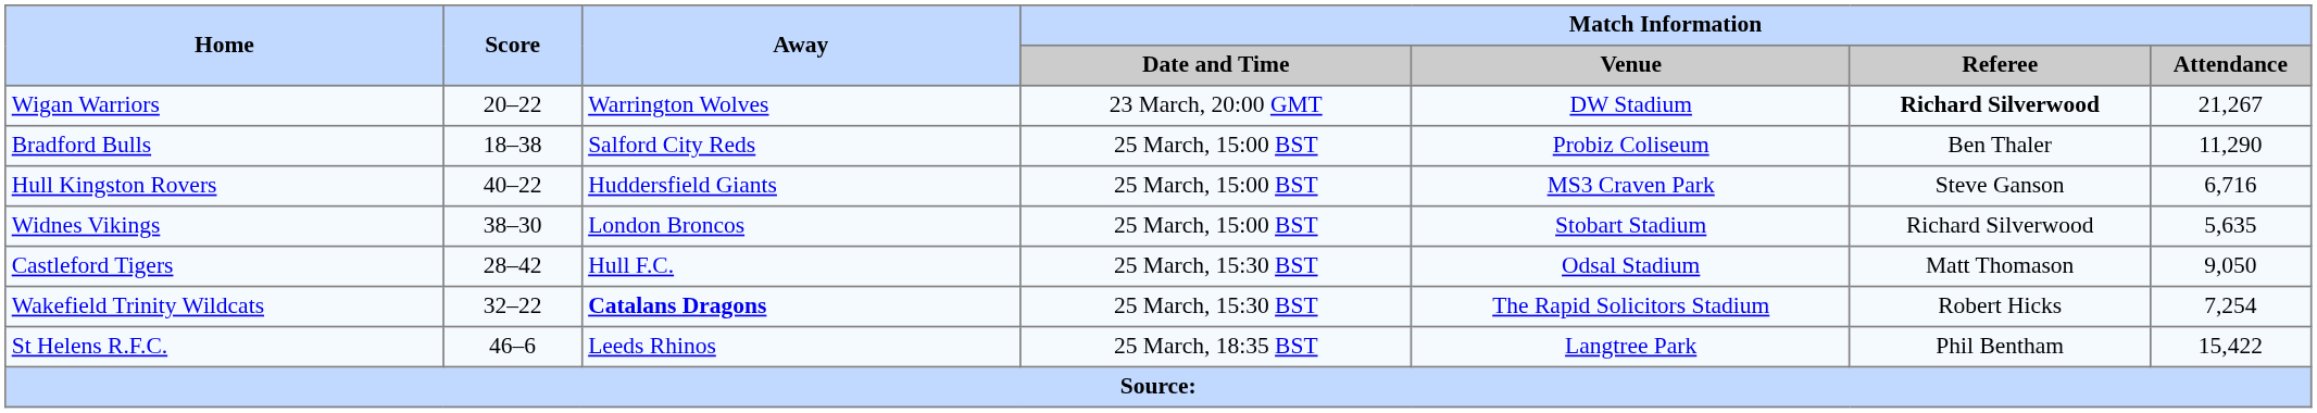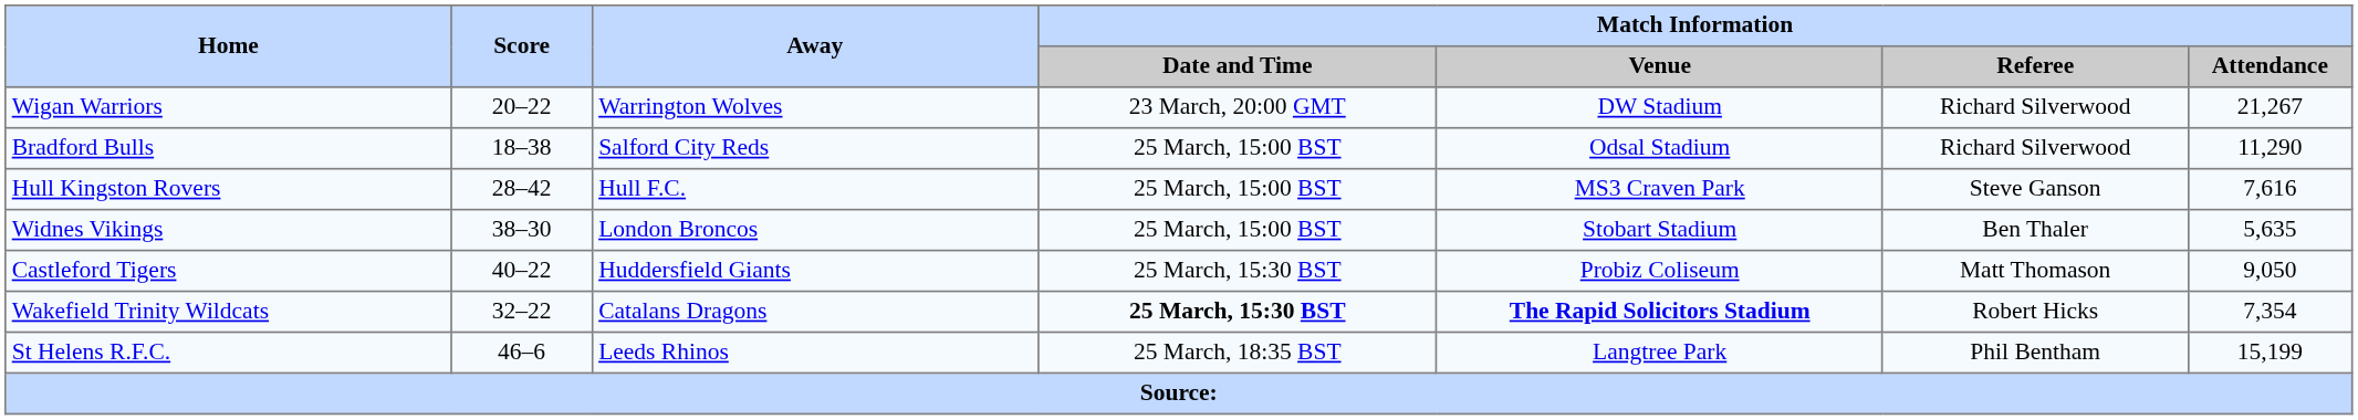 <table border=1 style="border-collapse:collapse; font-size:80%; text-align:center;" cellpadding=3 cellspacing=0 width=100%>
 <tr bgcolor=#C1D8FF>
 <th rowspan=2 width=19%>Home</th>
 <th rowspan=2 width=6%>Score</th>
 <th rowspan=2 width=19%>Away</th>
 <th colspan=6>Match Information</th>
 </tr>
 <tr bgcolor=#CCCCCC>
 <th width=17%>Date and Time</th>
 <th width=19%>Venue</th>
 <th width=13%>Referee</th>
 <th width=7%>Attendance</th>
 </tr>
 <tr bgcolor=#F5FAFF>
 <td align=left> <a href='#'>Wigan Warriors</a></td>
 <td>20–22</td>
 <td align=left> <a href='#'>Warrington Wolves</a></td>
 <td>23 March, 20:00 <a href='#'>GMT</a></td>
 <td><a href='#'>DW Stadium</a></td>
-<td><strong>Richard Silverwood</strong></td>
+<td>Richard Silverwood</td>
 <td>21,267</td>
 </tr>
 <tr bgcolor=#F5FAFF>
 <td align=left> <a href='#'>Bradford Bulls</a></td>
 <td>18–38</td>
 <td align=left> <a href='#'>Salford City Reds</a></td>
 <td>25 March, 15:00 <a href='#'>BST</a></td>
-<td><a href='#'>Probiz Coliseum</a></td>
-<td>Ben Thaler</td>
+<td><a href='#'>Odsal Stadium</a></td>
+<td>Richard Silverwood</td>
 <td>11,290</td>
 </tr>
 <tr bgcolor=#F5FAFF>
 <td align=left> <a href='#'>Hull Kingston Rovers</a></td>
-<td>40–22</td>
-<td align=left> <a href='#'>Huddersfield Giants</a></td>
+<td>28–42</td>
+<td align=left> <a href='#'>Hull F.C.</a></td>
 <td>25 March, 15:00 <a href='#'>BST</a></td>
 <td><a href='#'>MS3 Craven Park</a></td>
 <td>Steve Ganson</td>
-<td>6,716</td>
+<td>7,616</td>
 </tr>
 <tr bgcolor=#F5FAFF>
 <td align=left> <a href='#'>Widnes Vikings</a></td>
 <td>38–30</td>
 <td align=left> <a href='#'>London Broncos</a></td>
 <td>25 March, 15:00 <a href='#'>BST</a></td>
 <td><a href='#'>Stobart Stadium</a></td>
-<td>Richard Silverwood</td>
+<td>Ben Thaler</td>
 <td>5,635</td>
 </tr>
 <tr bgcolor=#F5FAFF>
 <td align=left> <a href='#'>Castleford Tigers</a></td>
-<td>28–42</td>
-<td align=left> <a href='#'>Hull F.C.</a></td>
+<td>40–22</td>
+<td align=left> <a href='#'>Huddersfield Giants</a></td>
 <td>25 March, 15:30 <a href='#'>BST</a></td>
-<td><a href='#'>Odsal Stadium</a></td>
+<td><a href='#'>Probiz Coliseum</a></td>
 <td>Matt Thomason</td>
 <td>9,050</td>
 </tr>
 <tr bgcolor=#F5FAFF>
 <td align=left> <a href='#'>Wakefield Trinity Wildcats</a></td>
 <td>32–22</td>
-<td align=left><strong> <a href='#'>Catalans Dragons</a></strong></td>
-<td>25 March, 15:30 <a href='#'>BST</a></td>
-<td><a href='#'>The Rapid Solicitors Stadium</a></td>
+<td align=left> <a href='#'>Catalans Dragons</a></td>
+<td><strong>25 March, 15:30 <a href='#'>BST</a></strong></td>
+<td><strong><a href='#'>The Rapid Solicitors Stadium</a></strong></td>
 <td>Robert Hicks</td>
-<td>7,254</td>
+<td>7,354</td>
 </tr>
 <tr bgcolor=#F5FAFF>
 <td align=left> <a href='#'>St Helens R.F.C.</a></td>
 <td>46–6</td>
 <td align=left> <a href='#'>Leeds Rhinos</a></td>
 <td>25 March, 18:35 <a href='#'>BST</a></td>
 <td><a href='#'>Langtree Park</a></td>
 <td>Phil Bentham</td>
-<td>15,422</td>
+<td>15,199</td>
 </tr>
 <tr bgcolor=#C1D8FF>
 <th colspan=12>Source:</th>
 </tr>
 </table>
